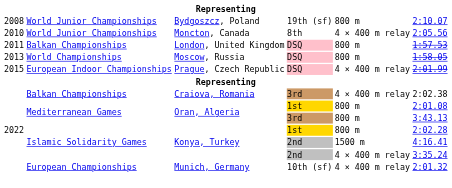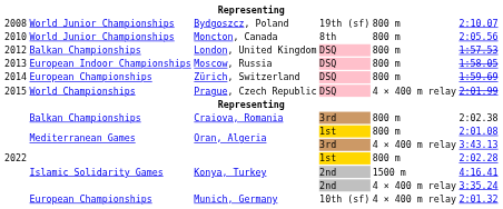 <table>
 <tr>
 <th colspan="6">Representing </th>
 </tr>
 <tr>
 <td>2008</td>
 <td><a href='#'>World Junior Championships</a></td>
 <td><a href='#'>Bydgoszcz</a>, Poland</td>
 <td>19th (sf)</td>
 <td>800 m</td>
 <td><a href='#'>2:10.07</a></td>
 </tr>
 <tr>
 <td>2010</td>
 <td><a href='#'>World Junior Championships</a></td>
 <td><a href='#'>Moncton</a>, Canada</td>
 <td>8th</td>
-<td>4 × 400 m relay</td>
+<td>800 m</td>
 <td><a href='#'>2:05.56</a></td>
 </tr>
 <tr>
-<td>2011</td>
+<td>2012</td>
 <td><a href='#'>Balkan Championships</a></td>
 <td><a href='#'>London</a>, United Kingdom</td>
 <td bgcolor="pink">DSQ</td>
 <td>800 m</td>
 <td><a href='#'><del> 1:57.53</del></a></td>
 </tr>
 <tr>
 <td>2013</td>
-<td><a href='#'>World Championships</a></td>
+<td><a href='#'>European Indoor Championships</a></td>
 <td><a href='#'>Moscow</a>, Russia</td>
 <td bgcolor="pink">DSQ</td>
 <td>800 m</td>
 <td><a href='#'><del> 1:58.05</del></a></td>
 </tr>
 <tr>
+<td>2014</td>
+<td><a href='#'>European Championships</a></td>
+<td><a href='#'>Zürich</a>, Switzerland</td>
+<td bgcolor="pink">DSQ</td>
+<td>800 m</td>
+<td><a href='#'><del> 1:59.69</del></a></td>
+</tr>
+<tr>
 <td>2015</td>
-<td><a href='#'>European Indoor Championships</a></td>
+<td><a href='#'>World Championships</a></td>
 <td><a href='#'>Prague</a>, Czech Republic</td>
 <td bgcolor="pink">DSQ</td>
 <td>4 × 400 m relay</td>
 <td><a href='#'><del> 2:01.99</del></a></td>
 </tr>
 <tr>
 <th colspan="6">Representing </th>
 </tr>
 <tr>
 <td rowspan=7>2022</td>
 <td><a href='#'>Balkan Championships</a></td>
 <td><a href='#'>Craiova, Romania</a></td>
 <td bgcolor=cc9966>3rd</td>
-<td>4 × 400 m relay</td>
+<td>800 m</td>
 <td>2:02.38</td>
 </tr>
 <tr>
 <td rowspan=2><a href='#'>Mediterranean Games</a></td>
 <td rowspan=2><a href='#'>Oran, Algeria</a></td>
 <td bgcolor=gold>1st</td>
 <td>800 m</td>
 <td><a href='#'>2:01.08</a></td>
 </tr>
 <tr>
 <td bgcolor=cc9966>3rd</td>
-<td>800 m</td>
+<td>4 × 400 m relay</td>
 <td><a href='#'>3:43.13</a></td>
 </tr>
 <tr>
 <td rowspan=3><a href='#'>Islamic Solidarity Games</a></td>
 <td rowspan=3><a href='#'>Konya, Turkey</a></td>
 <td bgcolor=gold>1st</td>
 <td>800 m</td>
 <td><a href='#'>2:02.28</a></td>
 </tr>
 <tr>
 <td bgcolor=silver>2nd</td>
 <td>1500 m</td>
 <td><a href='#'>4:16.41</a></td>
 </tr>
 <tr>
 <td bgcolor=silver>2nd</td>
 <td>4 × 400 m relay</td>
 <td><a href='#'>3:35.24</a></td>
 </tr>
 <tr>
 <td><a href='#'>European Championships</a></td>
 <td><a href='#'>Munich, Germany</a></td>
 <td>10th (sf)</td>
 <td>4 × 400 m relay</td>
 <td><a href='#'>2:01.32</a></td>
 </tr>
 </table>
